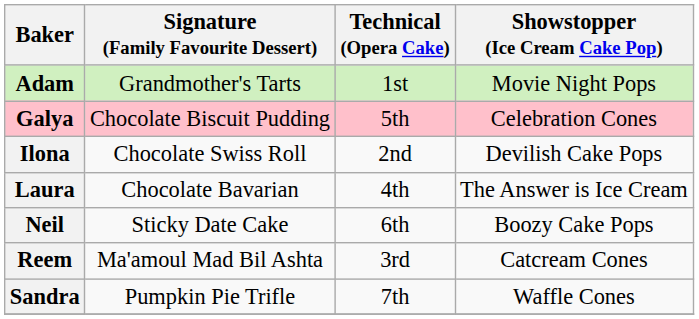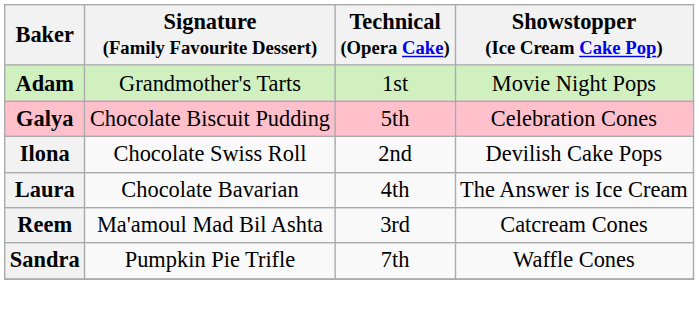 <table class="wikitable sortable" style="text-align:center">
 <tr>
 <th>Baker</th>
 <th class="unsortable">Signature<br><small>(Family Favourite Dessert)</small></th>
 <th>Technical<br><small>(Opera <a href='#'>Cake</a>)</small></th>
 <th class="unsortable">Showstopper<br><small>(Ice Cream <a href='#'>Cake Pop</a>)</small></th>
 </tr>
 <tr style="background:#d0f0c0;">
 <th style="background:#d0f0c0;">Adam</th>
 <td>Grandmother's Tarts</td>
 <td>1st</td>
 <td>Movie Night Pops</td>
 </tr>
 <tr style="background:Pink;">
 <th style="background:Pink;">Galya</th>
 <td>Chocolate Biscuit Pudding</td>
 <td>5th</td>
 <td>Celebration Cones</td>
 </tr>
 <tr>
 <th>Ilona</th>
 <td>Chocolate Swiss Roll</td>
 <td>2nd</td>
 <td>Devilish Cake Pops</td>
 </tr>
 <tr>
 <th>Laura</th>
 <td>Chocolate Bavarian</td>
 <td>4th</td>
 <td>The Answer is Ice Cream</td>
 </tr>
 <tr>
-<th>Neil</th>
-<td>Sticky Date Cake</td>
-<td>6th</td>
-<td>Boozy Cake Pops</td>
-</tr>
-<tr>
 <th>Reem</th>
 <td>Ma'amoul Mad Bil Ashta</td>
 <td>3rd</td>
 <td>Catcream Cones</td>
 </tr>
 <tr>
 <th>Sandra</th>
 <td>Pumpkin Pie Trifle</td>
 <td>7th</td>
 <td>Waffle Cones</td>
 </tr>
 <tr>
 </tr>
 </table>
